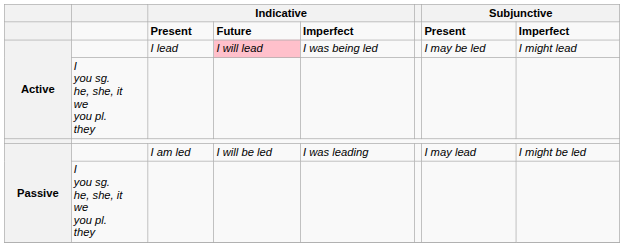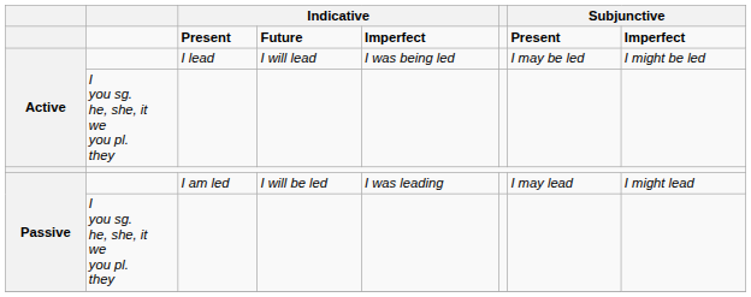 <table class="wikitable" style="width: 55em;">
 <tr>
 <th></th>
 <th></th>
 <th colspan="3">Indicative</th>
 <th></th>
 <th colspan="2">Subjunctive</th>
 </tr>
 <tr>
 <th></th>
 <td></td>
 <td><strong>Present</strong></td>
 <td><strong>Future</strong></td>
 <td><strong>Imperfect</strong></td>
 <td></td>
 <td><strong>Present</strong></td>
 <td><strong>Imperfect</strong></td>
 </tr>
 <tr>
 <th rowspan=2>Active</th>
 <td></td>
 <td><em>I lead</em></td>
-<td style="background: pink;"><em>I will lead</em></td>
+<td><em>I will lead</em></td>
 <td><em>I was being led</em></td>
 <td></td>
 <td><em>I may be led</em></td>
-<td><em>I might lead</em></td>
+<td><em>I might be led</em></td>
 </tr>
 <tr>
 <td><em>I<br>you sg.<br>he, she, it<br>we<br>you pl.<br>they</em></td>
 <td><strong></strong></td>
 <td><strong></strong></td>
 <td><strong></strong></td>
 <td></td>
 <td><strong></strong></td>
 <td><strong></strong></td>
 </tr>
 <tr>
 <th></th>
 </tr>
 <tr>
 <th rowspan=2>Passive</th>
 <td></td>
 <td><em>I am led</em></td>
 <td><em>I will be led</em></td>
 <td><em>I was leading</em></td>
 <td></td>
 <td><em>I may lead</em></td>
-<td><em>I might be led</em></td>
+<td><em>I might lead</em></td>
 </tr>
 <tr>
 <td><em>I<br>you sg.<br>he, she, it<br>we<br>you pl.<br>they</em></td>
 <td><strong></strong></td>
 <td><strong></strong></td>
 <td><strong></strong></td>
 <td></td>
 <td><strong></strong></td>
 <td><strong></strong></td>
 </tr>
 <tr>
 </tr>
 </table>
